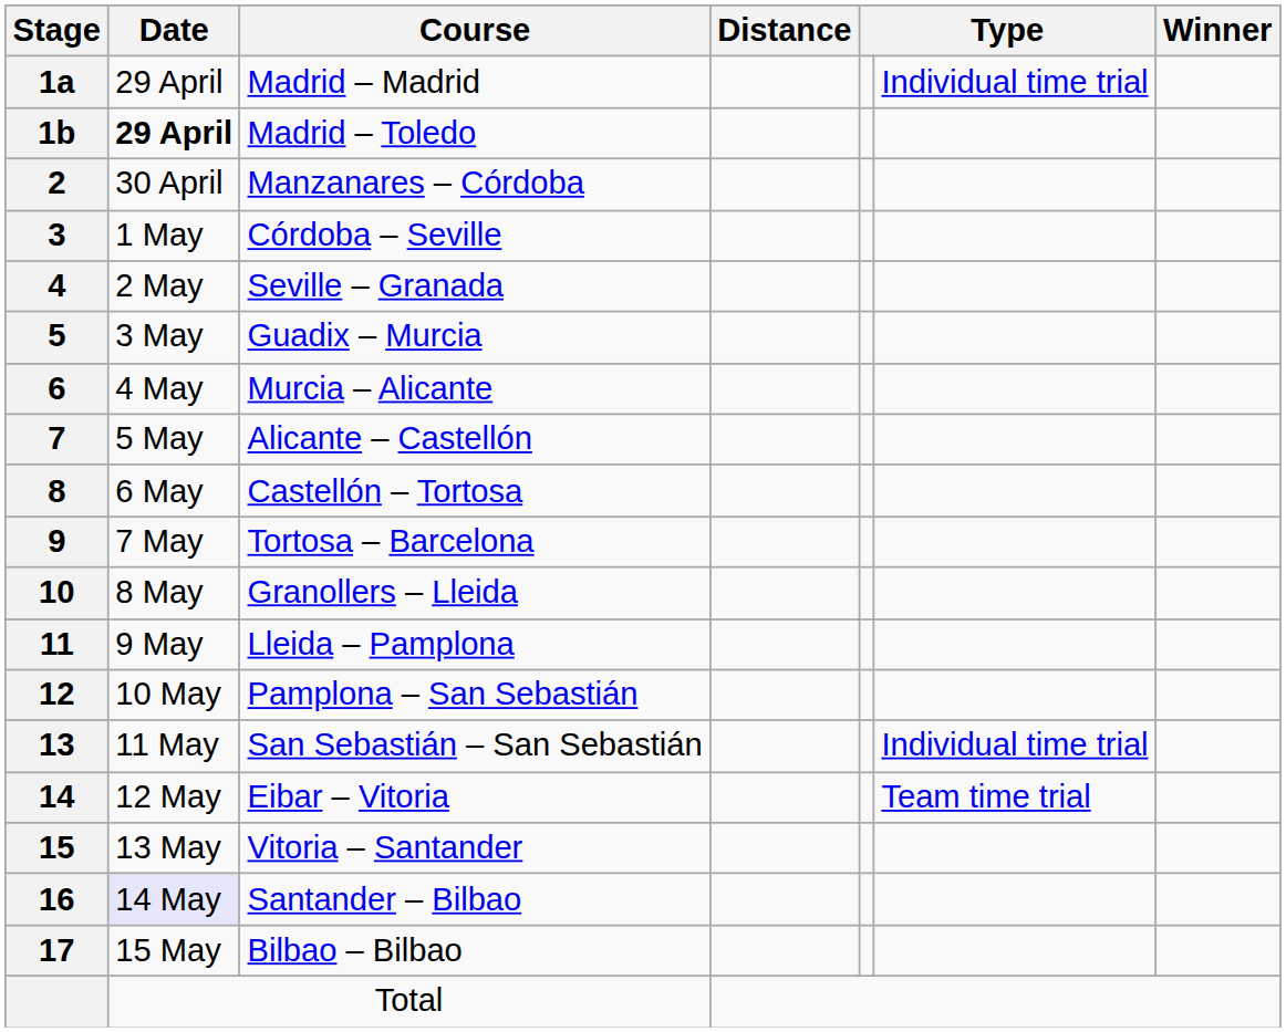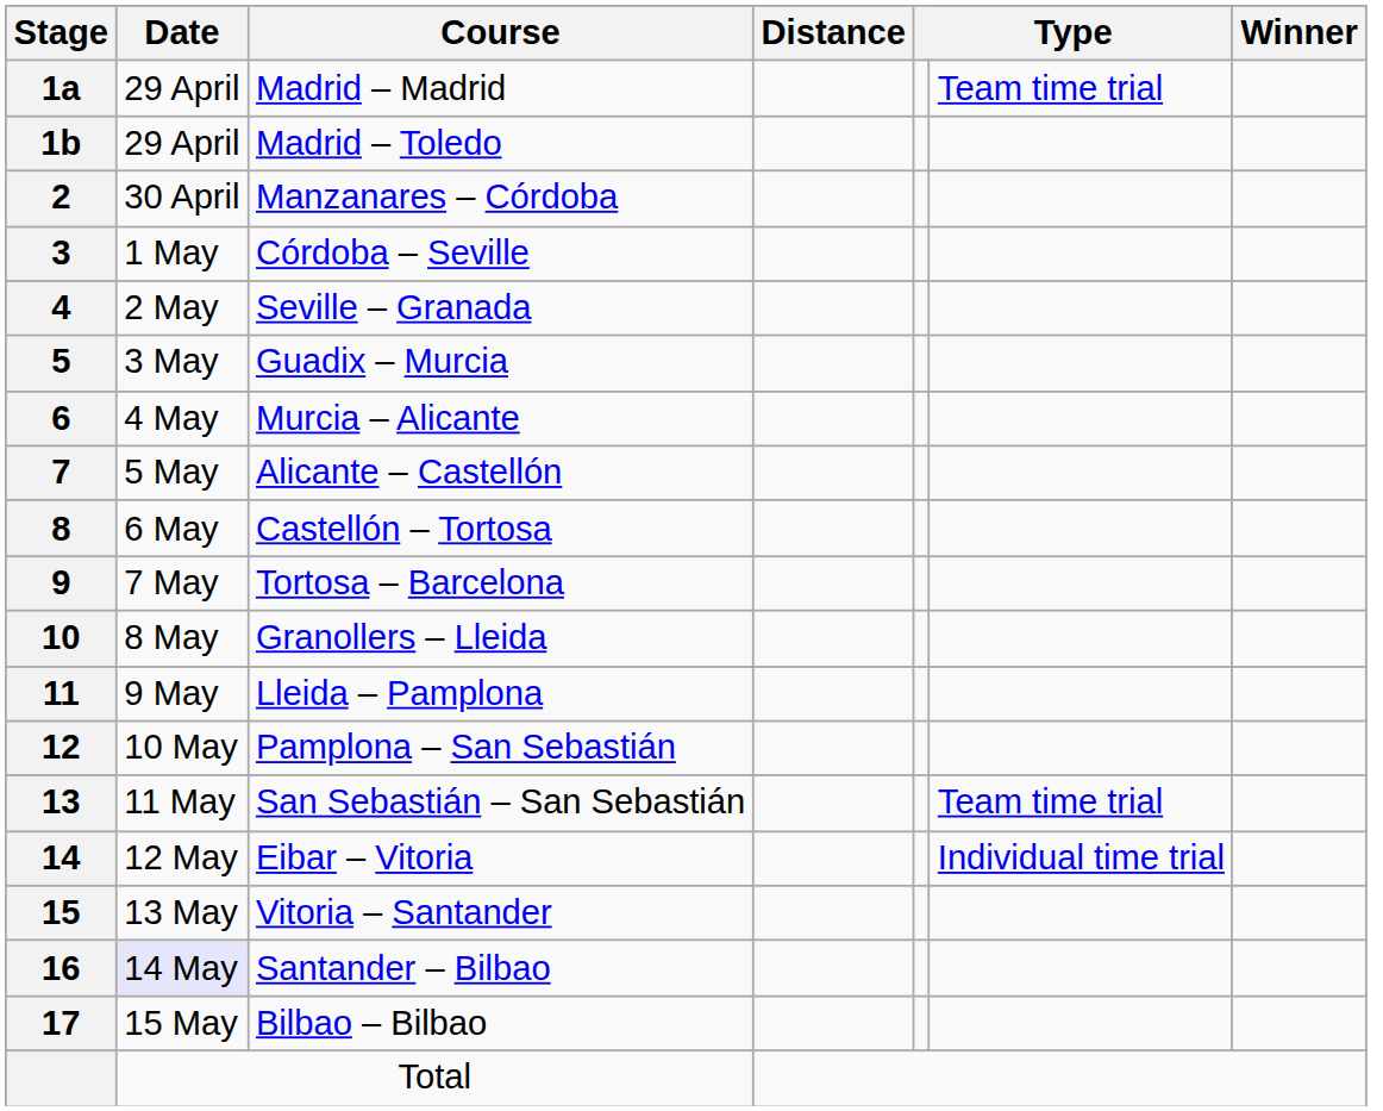 <table class="wikitable">
 <tr>
 <th scope="col">Stage</th>
 <th scope="col">Date</th>
 <th scope="col">Course</th>
 <th scope="col">Distance</th>
 <th scope="col" colspan="2">Type</th>
 <th scope="col">Winner</th>
 </tr>
 <tr>
 <th scope="row">1a</th>
 <td>29 April</td>
 <td><a href='#'>Madrid</a> – Madrid</td>
 <td style="text-align:center;"></td>
 <td></td>
-<td><a href='#'>Individual time trial</a></td>
+<td><a href='#'>Team time trial</a></td>
 <td></td>
 </tr>
 <tr>
 <th scope="row">1b</th>
-<td><strong>29 April</strong></td>
+<td>29 April</td>
 <td><a href='#'>Madrid</a> – <a href='#'>Toledo</a></td>
 <td style="text-align:center;"></td>
 <td></td>
 <td></td>
 <td></td>
 </tr>
 <tr>
 <th scope="row">2</th>
 <td>30 April</td>
 <td><a href='#'>Manzanares</a> – <a href='#'>Córdoba</a></td>
 <td style="text-align:center;"></td>
 <td></td>
 <td></td>
 <td></td>
 </tr>
 <tr>
 <th scope="row">3</th>
 <td>1 May</td>
 <td><a href='#'>Córdoba</a> – <a href='#'>Seville</a></td>
 <td style="text-align:center;"></td>
 <td></td>
 <td></td>
 <td></td>
 </tr>
 <tr>
 <th scope="row">4</th>
 <td>2 May</td>
 <td><a href='#'>Seville</a> – <a href='#'>Granada</a></td>
 <td style="text-align:center;"></td>
 <td></td>
 <td></td>
 <td></td>
 </tr>
 <tr>
 <th scope="row">5</th>
 <td>3 May</td>
 <td><a href='#'>Guadix</a> – <a href='#'>Murcia</a></td>
 <td style="text-align:center;"></td>
 <td></td>
 <td></td>
 <td></td>
 </tr>
 <tr>
 <th scope="row">6</th>
 <td>4 May</td>
 <td><a href='#'>Murcia</a> – <a href='#'>Alicante</a></td>
 <td style="text-align:center;"></td>
 <td></td>
 <td></td>
 <td></td>
 </tr>
 <tr>
 <th scope="row">7</th>
 <td>5 May</td>
 <td><a href='#'>Alicante</a> – <a href='#'>Castellón</a></td>
 <td style="text-align:center;"></td>
 <td></td>
 <td></td>
 <td></td>
 </tr>
 <tr>
 <th scope="row">8</th>
 <td>6 May</td>
 <td><a href='#'>Castellón</a> – <a href='#'>Tortosa</a></td>
 <td style="text-align:center;"></td>
 <td></td>
 <td></td>
 <td></td>
 </tr>
 <tr>
 <th scope="row">9</th>
 <td>7 May</td>
 <td><a href='#'>Tortosa</a> – <a href='#'>Barcelona</a></td>
 <td style="text-align:center;"></td>
 <td></td>
 <td></td>
 <td></td>
 </tr>
 <tr>
 <th scope="row">10</th>
 <td>8 May</td>
 <td><a href='#'>Granollers</a> – <a href='#'>Lleida</a></td>
 <td style="text-align:center;"></td>
 <td></td>
 <td></td>
 <td></td>
 </tr>
 <tr>
 <th scope="row">11</th>
 <td>9 May</td>
 <td><a href='#'>Lleida</a> – <a href='#'>Pamplona</a></td>
 <td style="text-align:center;"></td>
 <td></td>
 <td></td>
 <td></td>
 </tr>
 <tr>
 <th scope="row">12</th>
 <td>10 May</td>
 <td><a href='#'>Pamplona</a> – <a href='#'>San Sebastián</a></td>
 <td style="text-align:center;"></td>
 <td></td>
 <td></td>
 <td></td>
 </tr>
 <tr>
 <th scope="row">13</th>
 <td>11 May</td>
 <td><a href='#'>San Sebastián</a> – San Sebastián</td>
 <td style="text-align:center;"></td>
 <td></td>
-<td><a href='#'>Individual time trial</a></td>
+<td><a href='#'>Team time trial</a></td>
 <td></td>
 </tr>
 <tr>
 <th scope="row">14</th>
 <td>12 May</td>
 <td><a href='#'>Eibar</a> – <a href='#'>Vitoria</a></td>
 <td style="text-align:center;"></td>
 <td></td>
-<td><a href='#'>Team time trial</a></td>
+<td><a href='#'>Individual time trial</a></td>
 <td></td>
 </tr>
 <tr>
 <th scope="row">15</th>
 <td>13 May</td>
 <td><a href='#'>Vitoria</a> – <a href='#'>Santander</a></td>
 <td style="text-align:center;"></td>
 <td></td>
 <td></td>
 <td></td>
 </tr>
 <tr>
 <th scope="row">16</th>
 <td style="background: lavender;">14 May</td>
 <td><a href='#'>Santander</a> – <a href='#'>Bilbao</a></td>
 <td style="text-align:center;"></td>
 <td></td>
 <td></td>
 <td></td>
 </tr>
 <tr>
 <th scope="row">17</th>
 <td>15 May</td>
 <td><a href='#'>Bilbao</a> – Bilbao</td>
 <td style="text-align:center;"></td>
 <td></td>
 <td></td>
 <td></td>
 </tr>
 <tr>
 <th scope="row"></th>
 <td colspan="2" style="text-align:center">Total</td>
 <td colspan="4" style="text-align:center"></td>
 </tr>
 </table>
